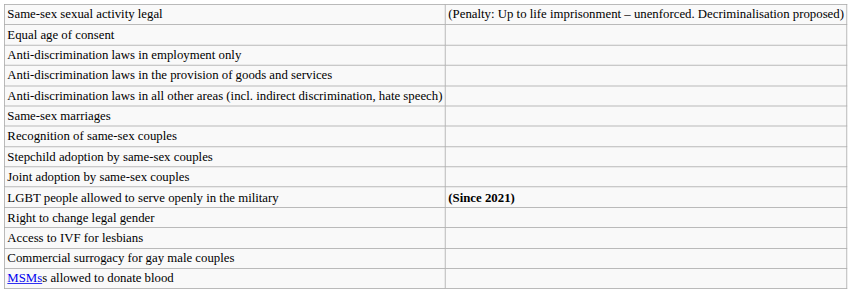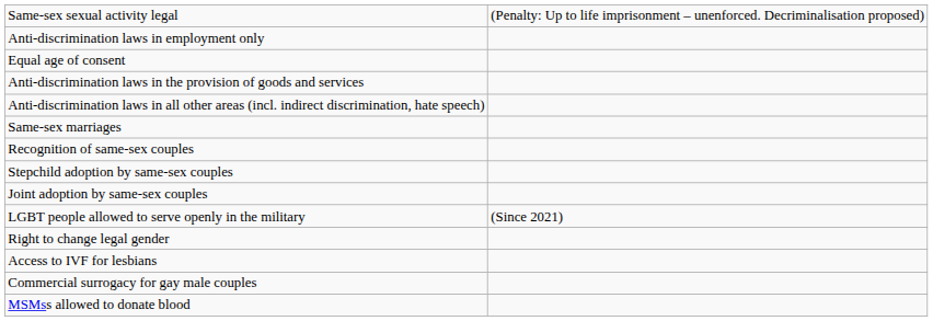 <table class="wikitable">
 <tr>
 <td>Same-sex sexual activity legal</td>
 <td> (Penalty: Up to life imprisonment – unenforced. Decriminalisation proposed)</td>
 </tr>
 <tr>
-<td>Equal age of consent</td>
+<td>Anti-discrimination laws in employment only</td>
 <td></td>
 </tr>
 <tr>
-<td>Anti-discrimination laws in employment only</td>
+<td>Equal age of consent</td>
 <td></td>
 </tr>
 <tr>
 <td>Anti-discrimination laws in the provision of goods and services</td>
 <td></td>
 </tr>
 <tr>
 <td>Anti-discrimination laws in all other areas (incl. indirect discrimination, hate speech)</td>
 <td></td>
 </tr>
 <tr>
 <td>Same-sex marriages</td>
 <td></td>
 </tr>
 <tr>
 <td>Recognition of same-sex couples</td>
 <td></td>
 </tr>
 <tr>
 <td>Stepchild adoption by same-sex couples</td>
 <td></td>
 </tr>
 <tr>
 <td>Joint adoption by same-sex couples</td>
 <td></td>
 </tr>
 <tr>
 <td>LGBT people allowed to serve openly in the military</td>
-<td><strong> (Since 2021)</strong></td>
+<td> (Since 2021)</td>
 </tr>
 <tr>
 <td>Right to change legal gender</td>
 <td></td>
 </tr>
 <tr>
 <td>Access to IVF for lesbians</td>
 <td></td>
 </tr>
 <tr>
 <td>Commercial surrogacy for gay male couples</td>
 <td></td>
 </tr>
 <tr>
 <td><a href='#'>MSMs</a>s allowed to donate blood</td>
 <td></td>
 </tr>
 </table>
